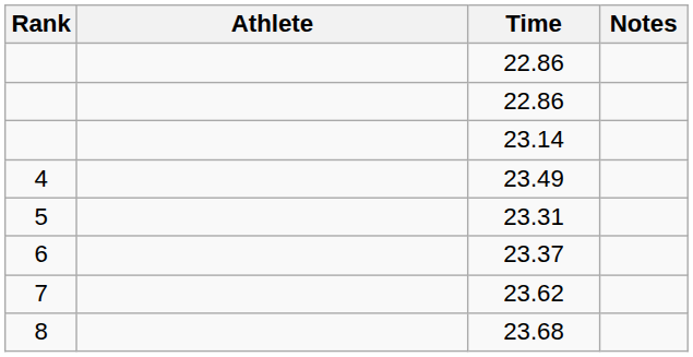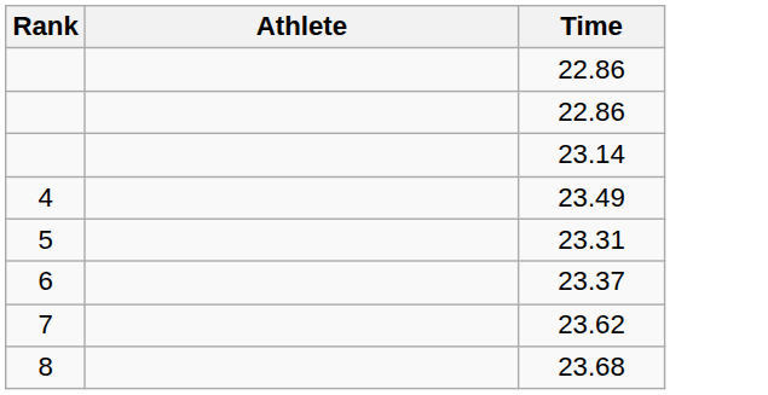 <table class="wikitable" style="text-align:center">
 <tr>
 <th width=40>Rank</th>
 <th width=250>Athlete</th>
 <th width=80>Time</th>
-<th width=50>Notes</th>
 </tr>
 <tr>
 <td></td>
 <td align=left></td>
 <td>22.86</td>
-<td></td>
 </tr>
 <tr>
 <td></td>
 <td align=left></td>
 <td>22.86</td>
-<td></td>
 </tr>
 <tr>
 <td></td>
 <td align=left></td>
 <td>23.14</td>
-<td></td>
 </tr>
 <tr>
 <td>4</td>
 <td align=left></td>
 <td>23.49</td>
-<td></td>
 </tr>
 <tr>
 <td>5</td>
 <td align=left></td>
 <td>23.31</td>
-<td></td>
 </tr>
 <tr>
 <td>6</td>
 <td align=left></td>
 <td>23.37</td>
-<td></td>
 </tr>
 <tr>
 <td>7</td>
 <td align=left></td>
 <td>23.62</td>
-<td></td>
 </tr>
 <tr>
 <td>8</td>
 <td align=left></td>
 <td>23.68</td>
-<td></td>
 </tr>
 </table>
